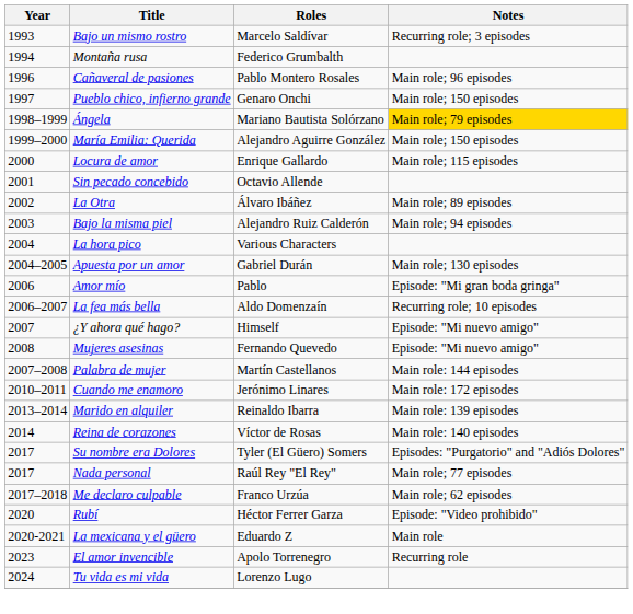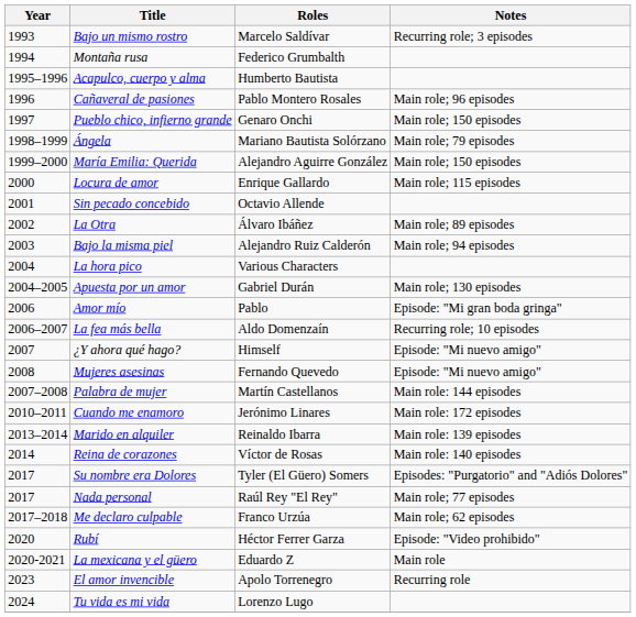 <table class="wikitable sortable">
 <tr>
 <th>Year</th>
 <th>Title</th>
 <th>Roles</th>
 <th>Notes</th>
 </tr>
 <tr>
 <td>1993</td>
 <td><em><a href='#'>Bajo un mismo rostro</a></em></td>
 <td>Marcelo Saldívar</td>
 <td>Recurring role; 3 episodes</td>
 </tr>
 <tr>
 <td>1994</td>
 <td><em>Montaña rusa</em></td>
 <td>Federico Grumbalth</td>
 <td></td>
 </tr>
 <tr>
+<td>1995–1996</td>
+<td><em><a href='#'>Acapulco, cuerpo y alma</a></em></td>
+<td>Humberto Bautista</td>
+<td></td>
+</tr>
+<tr>
 <td>1996</td>
 <td><em><a href='#'>Cañaveral de pasiones</a></em></td>
 <td>Pablo Montero Rosales</td>
 <td>Main role; 96 episodes</td>
 </tr>
 <tr>
 <td>1997</td>
 <td><em><a href='#'>Pueblo chico, infierno grande</a></em></td>
 <td>Genaro Onchi</td>
 <td>Main role; 150 episodes</td>
 </tr>
 <tr>
 <td>1998–1999</td>
 <td><em><a href='#'>Ángela</a></em></td>
 <td>Mariano Bautista Solórzano</td>
-<td style="background: gold;">Main role; 79 episodes</td>
+<td>Main role; 79 episodes</td>
 </tr>
 <tr>
 <td>1999–2000</td>
 <td><em><a href='#'>María Emilia: Querida</a></em></td>
 <td>Alejandro Aguirre González</td>
 <td>Main role; 150 episodes</td>
 </tr>
 <tr>
 <td>2000</td>
 <td><em><a href='#'>Locura de amor</a></em></td>
 <td>Enrique Gallardo</td>
 <td>Main role; 115 episodes</td>
 </tr>
 <tr>
 <td>2001</td>
 <td><em><a href='#'>Sin pecado concebido</a></em></td>
 <td>Octavio Allende</td>
 <td></td>
 </tr>
 <tr>
 <td>2002</td>
 <td><em><a href='#'>La Otra</a></em></td>
 <td>Álvaro Ibáñez</td>
 <td>Main role; 89 episodes</td>
 </tr>
 <tr>
 <td>2003</td>
 <td><em><a href='#'>Bajo la misma piel</a></em></td>
 <td>Alejandro Ruiz Calderón</td>
 <td>Main role; 94 episodes</td>
 </tr>
 <tr>
 <td>2004</td>
 <td><em><a href='#'>La hora pico</a></em></td>
 <td>Various Characters</td>
 <td></td>
 </tr>
 <tr>
 <td>2004–2005</td>
 <td><em><a href='#'>Apuesta por un amor</a></em></td>
 <td>Gabriel Durán</td>
 <td>Main role; 130 episodes</td>
 </tr>
 <tr>
 <td>2006</td>
 <td><em><a href='#'>Amor mío</a></em></td>
 <td>Pablo</td>
 <td>Episode: "Mi gran boda gringa"</td>
 </tr>
 <tr>
 <td>2006–2007</td>
 <td><em><a href='#'>La fea más bella</a></em></td>
 <td>Aldo Domenzaín</td>
 <td>Recurring role; 10 episodes</td>
 </tr>
 <tr>
 <td>2007</td>
 <td><em>¿Y ahora qué hago?</em></td>
 <td>Himself</td>
 <td>Episode: "Mi nuevo amigo"</td>
 </tr>
 <tr>
 <td>2008</td>
 <td><em><a href='#'>Mujeres asesinas</a></em></td>
 <td>Fernando Quevedo</td>
 <td>Episode: "Mi nuevo amigo"</td>
 </tr>
 <tr>
 <td>2007–2008</td>
 <td><em><a href='#'>Palabra de mujer</a></em></td>
 <td>Martín Castellanos</td>
 <td>Main role: 144 episodes</td>
 </tr>
 <tr>
 <td>2010–2011</td>
 <td><em><a href='#'>Cuando me enamoro</a></em></td>
 <td>Jerónimo Linares</td>
 <td>Main role: 172 episodes</td>
 </tr>
 <tr>
 <td>2013–2014</td>
 <td><em><a href='#'>Marido en alquiler</a></em></td>
 <td>Reinaldo Ibarra</td>
 <td>Main role: 139 episodes</td>
 </tr>
 <tr>
 <td>2014</td>
 <td><em><a href='#'>Reina de corazones</a></em></td>
 <td>Víctor de Rosas</td>
 <td>Main role: 140 episodes</td>
 </tr>
 <tr>
 <td>2017</td>
 <td><em><a href='#'>Su nombre era Dolores</a></em></td>
 <td>Tyler (El Güero) Somers</td>
 <td>Episodes: "Purgatorio" and "Adiós Dolores"</td>
 </tr>
 <tr>
 <td>2017</td>
 <td><em><a href='#'>Nada personal</a></em></td>
 <td>Raúl Rey "El Rey"</td>
 <td>Main role; 77 episodes</td>
 </tr>
 <tr>
 <td>2017–2018</td>
 <td><em><a href='#'>Me declaro culpable</a></em></td>
 <td>Franco Urzúa</td>
 <td>Main role; 62 episodes</td>
 </tr>
 <tr>
 <td>2020</td>
 <td><em><a href='#'>Rubí</a></em></td>
 <td>Héctor Ferrer Garza</td>
 <td>Episode: "Video prohibido"</td>
 </tr>
 <tr>
 <td>2020-2021</td>
 <td><em><a href='#'>La mexicana y el güero</a></em></td>
 <td>Eduardo Z</td>
 <td>Main role</td>
 </tr>
 <tr>
 <td>2023</td>
 <td><em><a href='#'>El amor invencible</a></em></td>
 <td>Apolo Torrenegro</td>
 <td>Recurring role</td>
 </tr>
 <tr>
 <td>2024</td>
 <td><em><a href='#'>Tu vida es mi vida</a></em></td>
 <td>Lorenzo Lugo</td>
 <td></td>
 </tr>
 <tr>
 </tr>
 </table>
